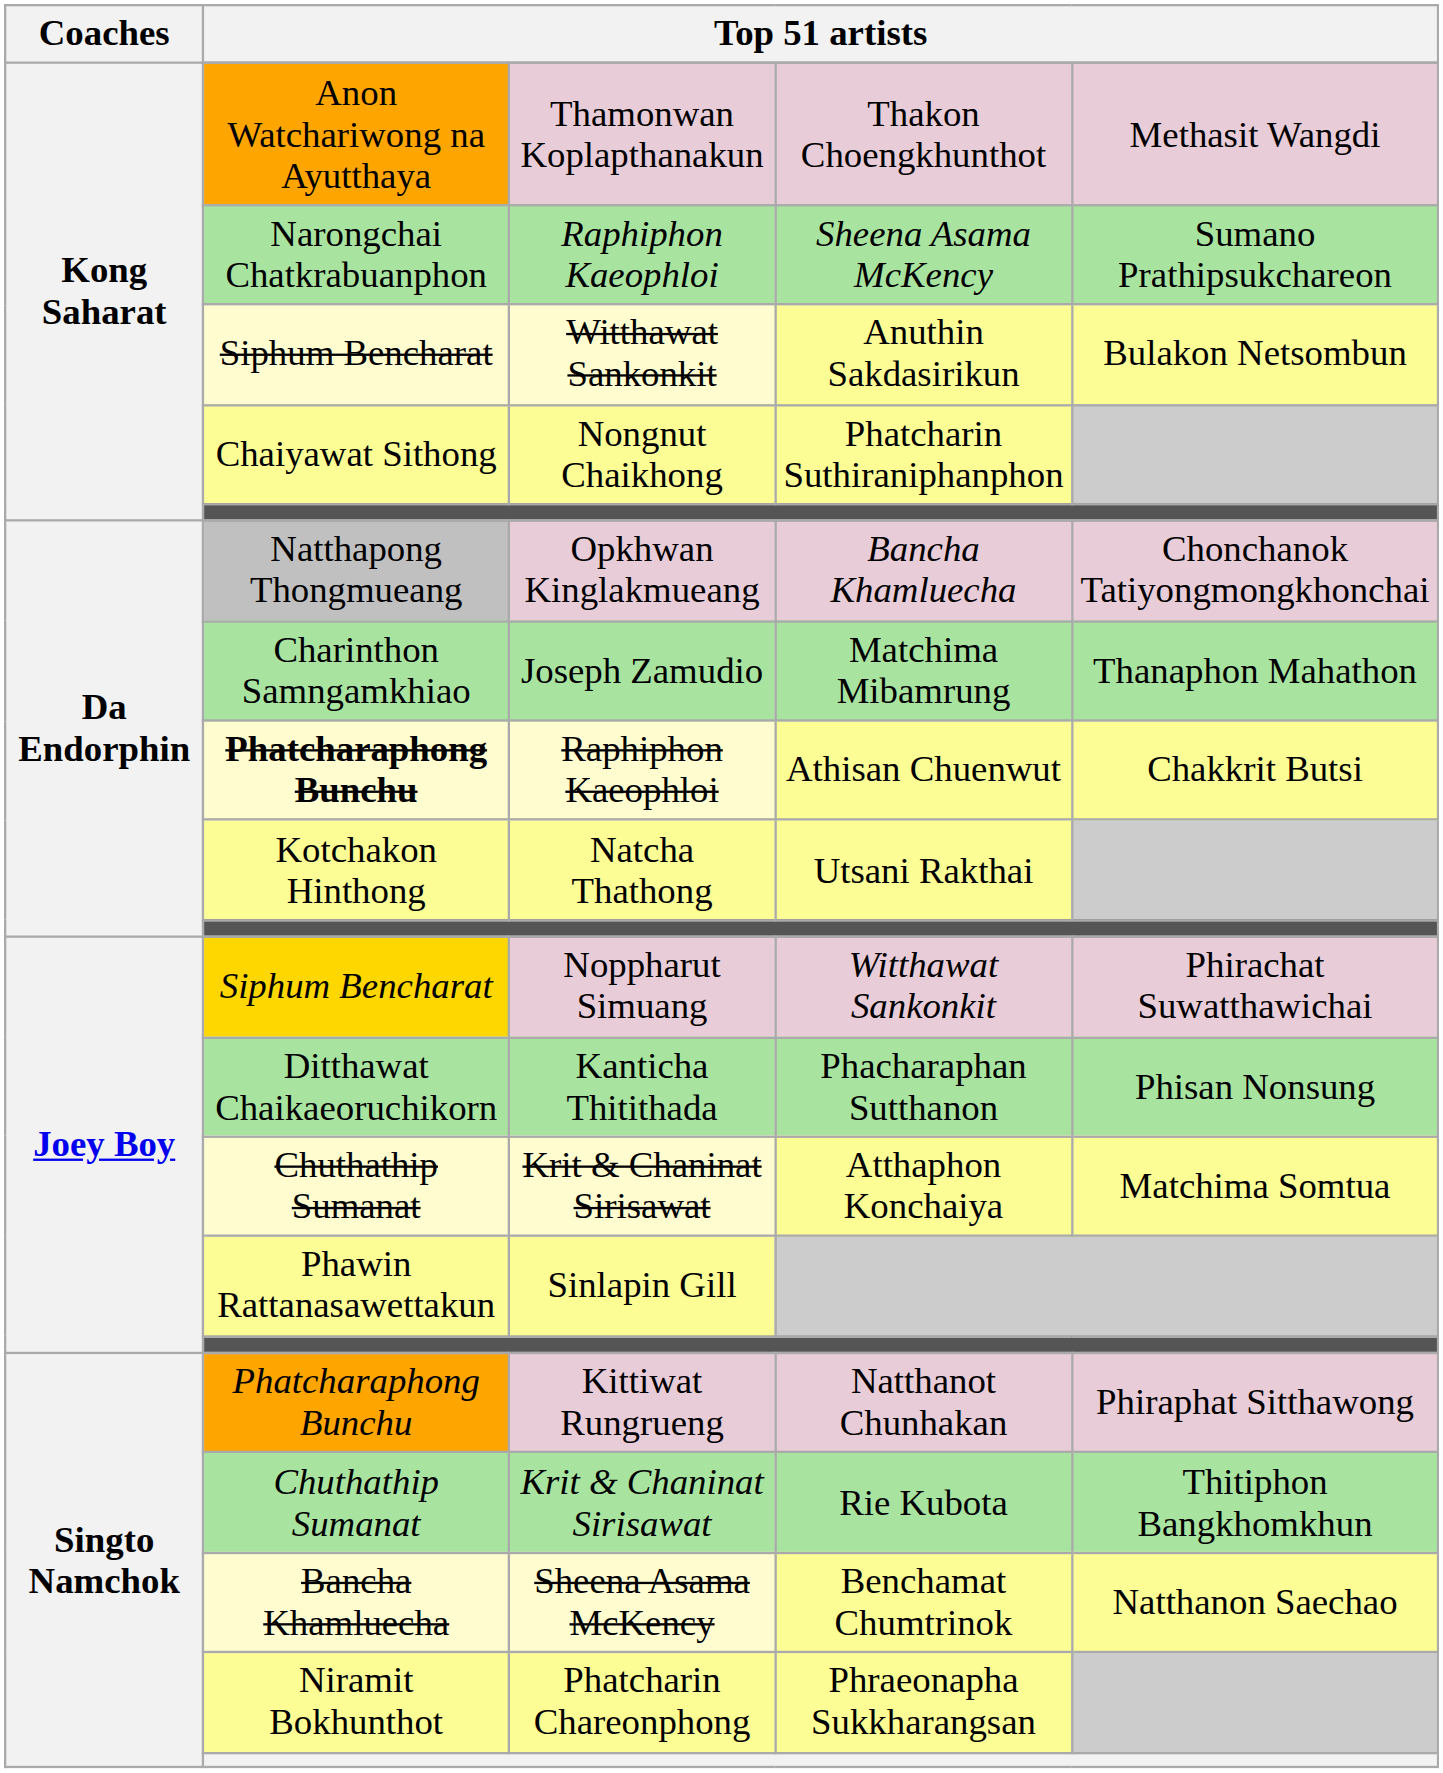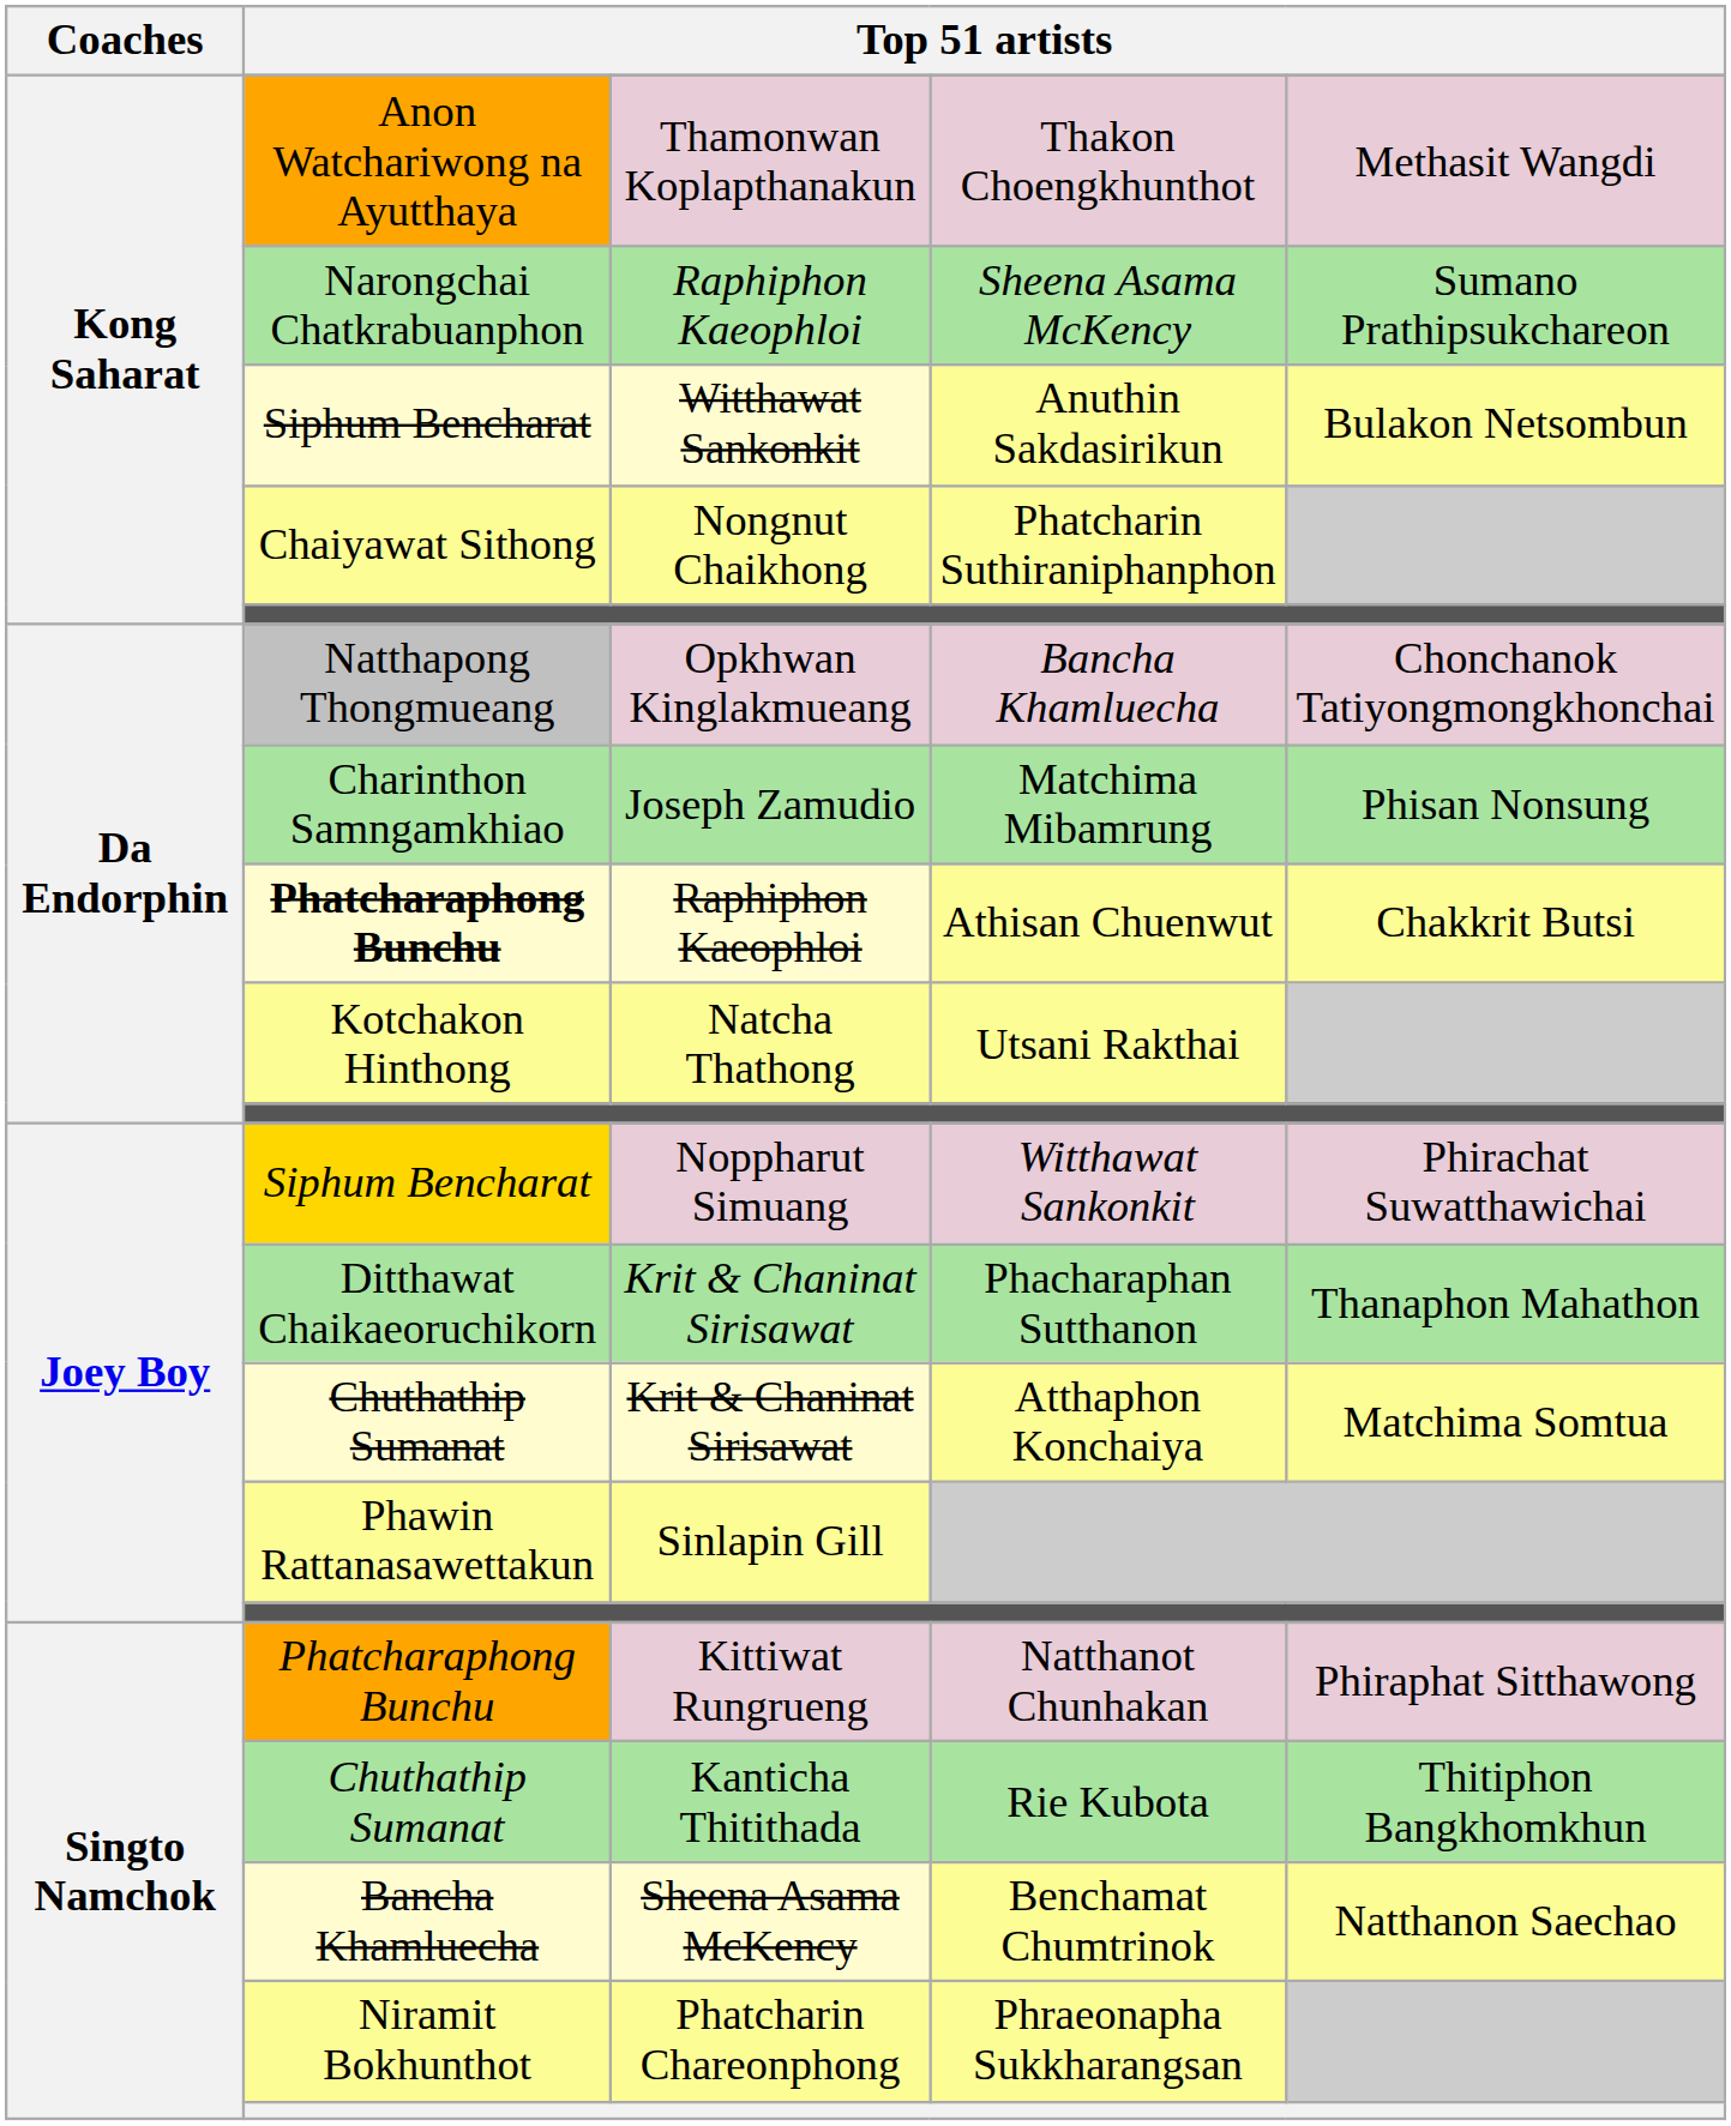 <table class="wikitable" style="text-align:center; width:100%;">
 <tr>
 <th style="width:15%;">Coaches</th>
 <th style="width:85%;" colspan="4">Top 51 artists</th>
 </tr>
 <tr>
 <th rowspan="6">Kong Saharat</th>
 </tr>
 <tr>
 <td style="background:orange;">Anon Watchariwong na Ayutthaya</td>
 <td style="background:#E8CCD7;">Thamonwan Koplapthanakun</td>
 <td style="background:#E8CCD7;">Thakon Choengkhunthot</td>
 <td style="background:#E8CCD7;">Methasit Wangdi</td>
 </tr>
 <tr>
 <td style="background:#A8E4A0;">Narongchai Chatkrabuanphon</td>
 <td style="background:#A8E4A0;"><em>Raphiphon Kaeophloi</em></td>
 <td style="background:#A8E4A0;"><em>Sheena Asama McKency</em></td>
 <td style="background:#A8E4A0;">Sumano Prathipsukchareon</td>
 </tr>
 <tr>
 <td style="background:#FFFDD0;"><s>Siphum Bencharat</s></td>
 <td style="background:#FFFDD0;"><s>Witthawat Sankonkit</s></td>
 <td style="background:#FDFD96;">Anuthin Sakdasirikun</td>
 <td style="background:#FDFD96;">Bulakon Netsombun</td>
 </tr>
 <tr>
 <td style="background:#FDFD96;">Chaiyawat Sithong</td>
 <td style="background:#FDFD96;">Nongnut Chaikhong</td>
 <td style="background:#FDFD96;">Phatcharin Suthiraniphanphon</td>
 <td style="background:#ccc;"></td>
 </tr>
 <tr>
 <td colspan="4" style="background:#555;"></td>
 </tr>
 <tr>
 <th rowspan="6">Da Endorphin</th>
 </tr>
 <tr>
 <td style="background:silver;">Natthapong Thongmueang</td>
 <td style="background:#E8CCD7;">Opkhwan Kinglakmueang</td>
 <td style="background:#E8CCD7;"><em>Bancha Khamluecha</em></td>
 <td style="background:#E8CCD7;">Chonchanok Tatiyongmongkhonchai</td>
 </tr>
 <tr>
 <td style="background:#A8E4A0;">Charinthon Samngamkhiao</td>
 <td style="background:#A8E4A0;">Joseph Zamudio</td>
 <td style="background:#A8E4A0;">Matchima Mibamrung</td>
-<td style="background:#A8E4A0;">Thanaphon Mahathon</td>
+<td style="background:#A8E4A0;">Phisan Nonsung</td>
 </tr>
 <tr>
 <td style="background:#FFFDD0;"><strong><s>Phatcharaphong Bunchu</s></strong></td>
 <td style="background:#FFFDD0;"><s>Raphiphon Kaeophloi</s></td>
 <td style="background:#FDFD96;">Athisan Chuenwut</td>
 <td style="background:#FDFD96;">Chakkrit Butsi</td>
 </tr>
 <tr>
 <td style="background:#FDFD96;">Kotchakon Hinthong</td>
 <td style="background:#FDFD96;">Natcha Thathong</td>
 <td style="background:#FDFD96;">Utsani Rakthai</td>
 <td style="background:#ccc;"></td>
 </tr>
 <tr>
 <td colspan="4" style="background:#555;"></td>
 </tr>
 <tr>
 <th rowspan="6"><a href='#'>Joey Boy</a></th>
 </tr>
 <tr>
 <td style="background:gold;"><em>Siphum Bencharat</em></td>
 <td style="background:#E8CCD7;">Noppharut Simuang</td>
 <td style="background:#E8CCD7;"><em>Witthawat Sankonkit</em></td>
 <td style="background:#E8CCD7;">Phirachat Suwatthawichai</td>
 </tr>
 <tr>
 <td style="background:#A8E4A0;">Ditthawat Chaikaeoruchikorn</td>
-<td style="background:#A8E4A0;">Kanticha Thitithada</td>
+<td style="background:#A8E4A0;"><em>Krit & Chaninat Sirisawat</em></td>
 <td style="background:#A8E4A0;">Phacharaphan Sutthanon</td>
-<td style="background:#A8E4A0;">Phisan Nonsung</td>
+<td style="background:#A8E4A0;">Thanaphon Mahathon</td>
 </tr>
 <tr>
 <td style="background:#FFFDD0;"><s>Chuthathip Sumanat</s></td>
 <td style="background:#FFFDD0;"><s>Krit & Chaninat Sirisawat</s></td>
 <td style="background:#FDFD96;">Atthaphon Konchaiya</td>
 <td style="background:#FDFD96;">Matchima Somtua</td>
 </tr>
 <tr>
 <td style="background:#FDFD96;">Phawin Rattanasawettakun</td>
 <td style="background:#FDFD96;">Sinlapin Gill</td>
 <td style="background:#ccc;" colspan="2"></td>
 </tr>
 <tr>
 <td colspan="4" style="background:#555;"></td>
 </tr>
 <tr>
 <th rowspan="6">Singto Namchok</th>
 </tr>
 <tr>
 <td style="background:orange;"><em>Phatcharaphong Bunchu</em></td>
 <td style="background:#E8CCD7;">Kittiwat Rungrueng</td>
 <td style="background:#E8CCD7;">Natthanot Chunhakan</td>
 <td style="background:#E8CCD7;">Phiraphat Sitthawong</td>
 </tr>
 <tr>
 <td style="background:#A8E4A0;"><em>Chuthathip Sumanat</em></td>
-<td style="background:#A8E4A0;"><em>Krit & Chaninat Sirisawat</em></td>
+<td style="background:#A8E4A0;">Kanticha Thitithada</td>
 <td style="background:#A8E4A0;">Rie Kubota</td>
 <td style="background:#A8E4A0;">Thitiphon Bangkhomkhun</td>
 </tr>
 <tr>
 <td style="background:#FFFDD0;"><s>Bancha Khamluecha</s></td>
 <td style="background:#FFFDD0;"><s>Sheena Asama McKency</s></td>
 <td style="background:#FDFD96;">Benchamat Chumtrinok</td>
 <td style="background:#FDFD96;">Natthanon Saechao</td>
 </tr>
 <tr>
 <td style="background:#FDFD96;">Niramit Bokhunthot</td>
 <td style="background:#FDFD96;">Phatcharin Chareonphong</td>
 <td style="background:#FDFD96;">Phraeonapha Sukkharangsan</td>
 <td style="background:#ccc;"></td>
 </tr>
 <tr>
 <th style="font-size:90%; line-height:12px;" colspan="5"><small></small></th>
 </tr>
 </table>
